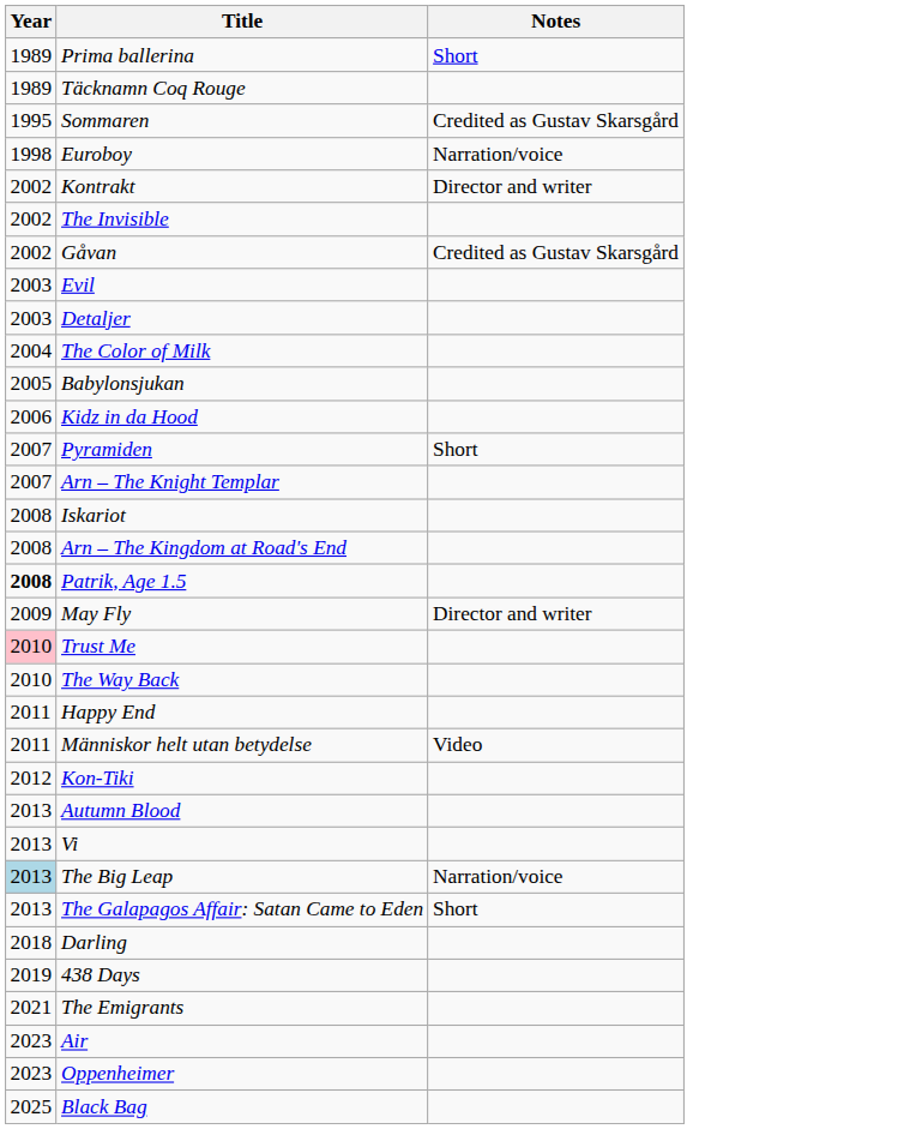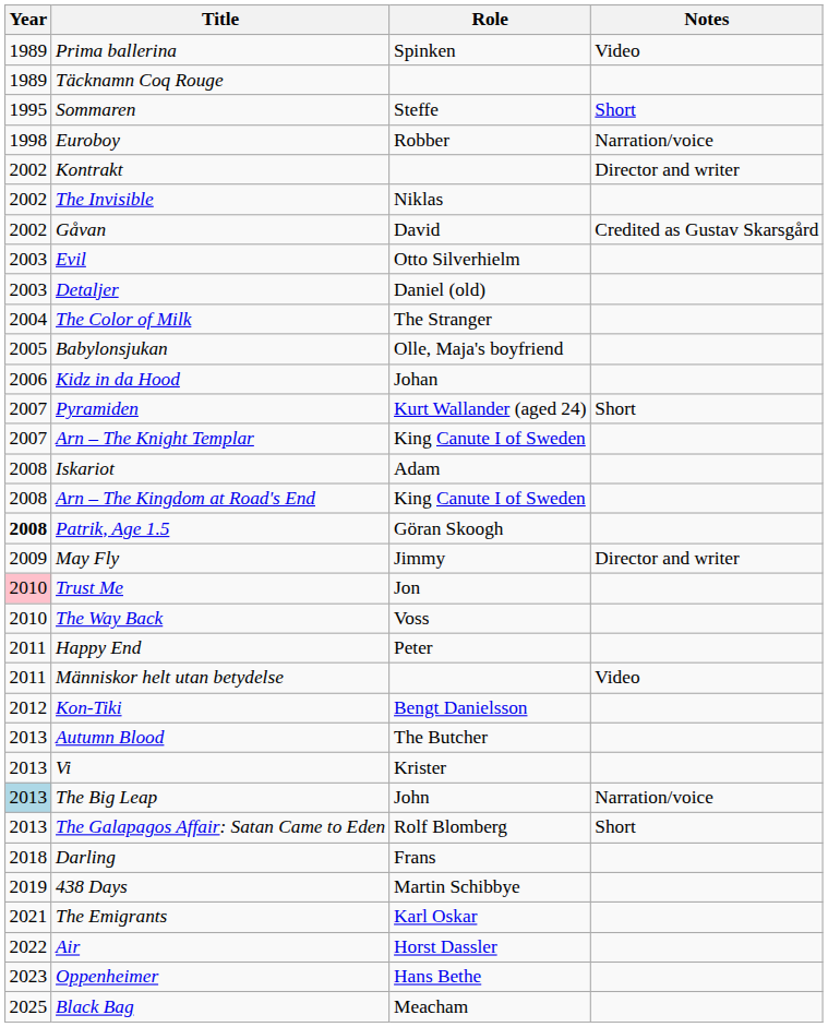 <table class="wikitable sortable">
 <tr>
 <th>Year</th>
 <th>Title</th>
+<th>Role</th>
 <th class="unsortable">Notes</th>
 </tr>
 <tr>
 <td>1989</td>
 <td><em>Prima ballerina</em></td>
-<td><a href='#'>Short</a></td>
+<td>Spinken</td>
+<td>Video</td>
 </tr>
 <tr>
 <td>1989</td>
 <td><em>Täcknamn Coq Rouge</em></td>
 <td></td>
+<td></td>
 </tr>
 <tr>
 <td>1995</td>
 <td><em>Sommaren</em></td>
-<td>Credited as Gustav Skarsgård</td>
+<td>Steffe</td>
+<td><a href='#'>Short</a></td>
 </tr>
 <tr>
 <td>1998</td>
 <td><em>Euroboy</em></td>
+<td>Robber</td>
 <td>Narration/voice</td>
 </tr>
 <tr>
 <td>2002</td>
 <td><em>Kontrakt</em></td>
+<td></td>
 <td>Director and writer</td>
 </tr>
 <tr>
 <td>2002</td>
 <td><em><a href='#'>The Invisible</a></em></td>
+<td>Niklas</td>
 <td></td>
 </tr>
 <tr>
 <td>2002</td>
 <td><em>Gåvan</em></td>
+<td>David</td>
 <td>Credited as Gustav Skarsgård</td>
 </tr>
 <tr>
 <td>2003</td>
 <td><em><a href='#'>Evil</a></em></td>
+<td>Otto Silverhielm</td>
 <td></td>
 </tr>
 <tr>
 <td>2003</td>
 <td><em><a href='#'>Detaljer</a></em></td>
+<td>Daniel (old)</td>
 <td></td>
 </tr>
 <tr>
 <td>2004</td>
 <td><em><a href='#'>The Color of Milk</a></em></td>
+<td>The Stranger</td>
 <td></td>
 </tr>
 <tr>
 <td>2005</td>
 <td><em>Babylonsjukan</em></td>
+<td>Olle, Maja's boyfriend</td>
 <td></td>
 </tr>
 <tr>
 <td>2006</td>
 <td><em><a href='#'>Kidz in da Hood</a></em></td>
+<td>Johan</td>
 <td></td>
 </tr>
 <tr>
 <td>2007</td>
 <td><em><a href='#'>Pyramiden</a></em></td>
+<td><a href='#'>Kurt Wallander</a> (aged 24)</td>
 <td>Short</td>
 </tr>
 <tr>
 <td>2007</td>
 <td><em><a href='#'>Arn – The Knight Templar</a></em></td>
+<td>King <a href='#'>Canute I of Sweden</a></td>
 <td></td>
 </tr>
 <tr>
 <td>2008</td>
 <td><em>Iskariot</em></td>
+<td>Adam</td>
 <td></td>
 </tr>
 <tr>
 <td>2008</td>
 <td><em><a href='#'>Arn – The Kingdom at Road's End</a></em></td>
+<td>King <a href='#'>Canute I of Sweden</a></td>
 <td></td>
 </tr>
 <tr>
 <td><strong>2008</strong></td>
 <td><em><a href='#'>Patrik, Age 1.5</a></em></td>
+<td>Göran Skoogh</td>
 <td></td>
 </tr>
 <tr>
 <td>2009</td>
 <td><em>May Fly</em></td>
+<td>Jimmy</td>
 <td>Director and writer</td>
 </tr>
 <tr>
 <td style="background: pink;">2010</td>
 <td><em><a href='#'>Trust Me</a></em></td>
+<td>Jon</td>
 <td></td>
 </tr>
 <tr>
 <td>2010</td>
 <td><em><a href='#'>The Way Back</a></em></td>
+<td>Voss</td>
 <td></td>
 </tr>
 <tr>
 <td>2011</td>
 <td><em>Happy End</em></td>
+<td>Peter</td>
 <td></td>
 </tr>
 <tr>
 <td>2011</td>
 <td><em>Människor helt utan betydelse</em></td>
+<td></td>
 <td>Video</td>
 </tr>
 <tr>
 <td>2012</td>
 <td><em><a href='#'>Kon-Tiki</a></em></td>
+<td><a href='#'>Bengt Danielsson</a></td>
 <td></td>
 </tr>
 <tr>
 <td>2013</td>
 <td><em><a href='#'>Autumn Blood</a></em></td>
+<td>The Butcher</td>
 <td></td>
 </tr>
 <tr>
 <td>2013</td>
 <td><em>Vi</em></td>
+<td>Krister</td>
 <td></td>
 </tr>
 <tr>
 <td style="background: lightblue;">2013</td>
 <td><em>The Big Leap</em></td>
+<td>John</td>
 <td>Narration/voice</td>
 </tr>
 <tr>
 <td>2013</td>
 <td><em><a href='#'>The Galapagos Affair</a>: Satan Came to Eden</em></td>
+<td>Rolf Blomberg</td>
 <td>Short</td>
 </tr>
 <tr>
 <td>2018</td>
 <td><em>Darling</em></td>
+<td>Frans</td>
 <td></td>
 </tr>
 <tr>
 <td>2019</td>
 <td><em>438 Days</em></td>
+<td>Martin Schibbye</td>
 <td></td>
 </tr>
 <tr>
 <td>2021</td>
 <td><em>The Emigrants</em></td>
+<td><a href='#'>Karl Oskar</a></td>
 <td></td>
 </tr>
 <tr>
-<td>2023</td>
+<td>2022</td>
 <td><em><a href='#'>Air</a></em></td>
+<td><a href='#'>Horst Dassler</a></td>
 <td></td>
 </tr>
 <tr>
 <td>2023</td>
 <td><em><a href='#'>Oppenheimer</a></em></td>
+<td><a href='#'>Hans Bethe</a></td>
 <td></td>
 </tr>
 <tr>
 <td>2025</td>
 <td><em><a href='#'>Black Bag</a></em></td>
+<td>Meacham</td>
 <td></td>
 </tr>
 </table>
